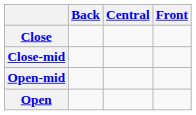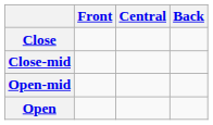 <table class="wikitable" style="text-align:center">
 <tr>
 <th></th>
+<th><a href='#'>Front</a></th>
+<th><a href='#'>Central</a></th>
 <th><a href='#'>Back</a></th>
-<th><a href='#'>Central</a></th>
-<th><a href='#'>Front</a></th>
 </tr>
 <tr>
 <th><a href='#'>Close</a></th>
 <td> </td>
 <td></td>
 <td> </td>
 </tr>
 <tr>
 <th><a href='#'>Close-mid</a></th>
 <td> </td>
 <td></td>
 <td> </td>
 </tr>
 <tr>
 <th><a href='#'>Open-mid</a></th>
 <td> </td>
 <td></td>
 <td> </td>
 </tr>
 <tr>
 <th><a href='#'>Open</a></th>
 <td></td>
 <td> </td>
 <td></td>
 </tr>
 </table>
